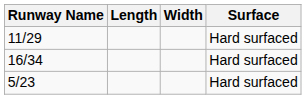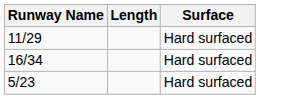 <table class="wikitable">
 <tr>
 <th>Runway Name</th>
 <th>Length</th>
-<th>Width</th>
 <th>Surface</th>
 </tr>
 <tr>
 <td>11/29</td>
-<td></td>
 <td></td>
 <td>Hard surfaced</td>
 </tr>
 <tr>
 <td>16/34</td>
 <td></td>
-<td></td>
 <td>Hard surfaced</td>
 </tr>
 <tr>
 <td>5/23</td>
 <td></td>
-<td></td>
 <td>Hard surfaced</td>
 </tr>
 </table>
